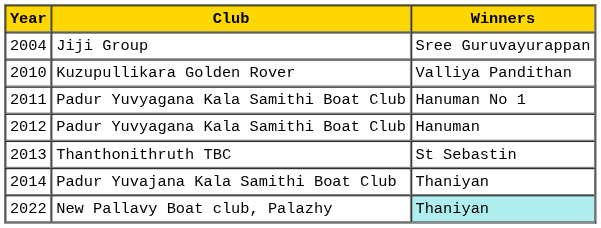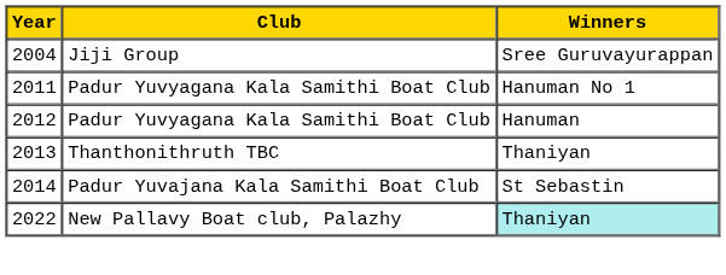 <table border = "1" cellpadding = "3" cellspacing = "0">
 <tr>
 <th align = "center" bgcolor = "#FFD700">Year</th>
 <th align = "center" bgcolor = "#FFD700">Club</th>
 <th align = "center" bgcolor = "#FFD700">Winners</th>
 </tr>
 <tr>
 <td>2004</td>
 <td>Jiji Group</td>
 <td>Sree Guruvayurappan</td>
-</tr>
-<tr>
-<td>2010</td>
-<td>Kuzupullikara Golden Rover</td>
-<td>Valliya Pandithan</td>
 </tr>
 <tr>
 <td>2011</td>
 <td>Padur Yuvyagana Kala Samithi Boat Club</td>
 <td>Hanuman No 1</td>
 </tr>
 <tr>
 <td>2012</td>
 <td>Padur Yuvyagana Kala Samithi Boat Club</td>
 <td>Hanuman</td>
 </tr>
 <tr>
 <td>2013</td>
 <td>Thanthonithruth TBC</td>
-<td>St Sebastin</td>
+<td>Thaniyan</td>
 </tr>
 <tr>
 <td>2014</td>
 <td>Padur Yuvajana Kala Samithi Boat Club</td>
-<td>Thaniyan</td>
+<td>St Sebastin</td>
 </tr>
 <tr>
 <td>2022</td>
 <td>New Pallavy Boat club, Palazhy</td>
 <td style="background: paleturquoise;">Thaniyan</td>
 </tr>
 </table>
